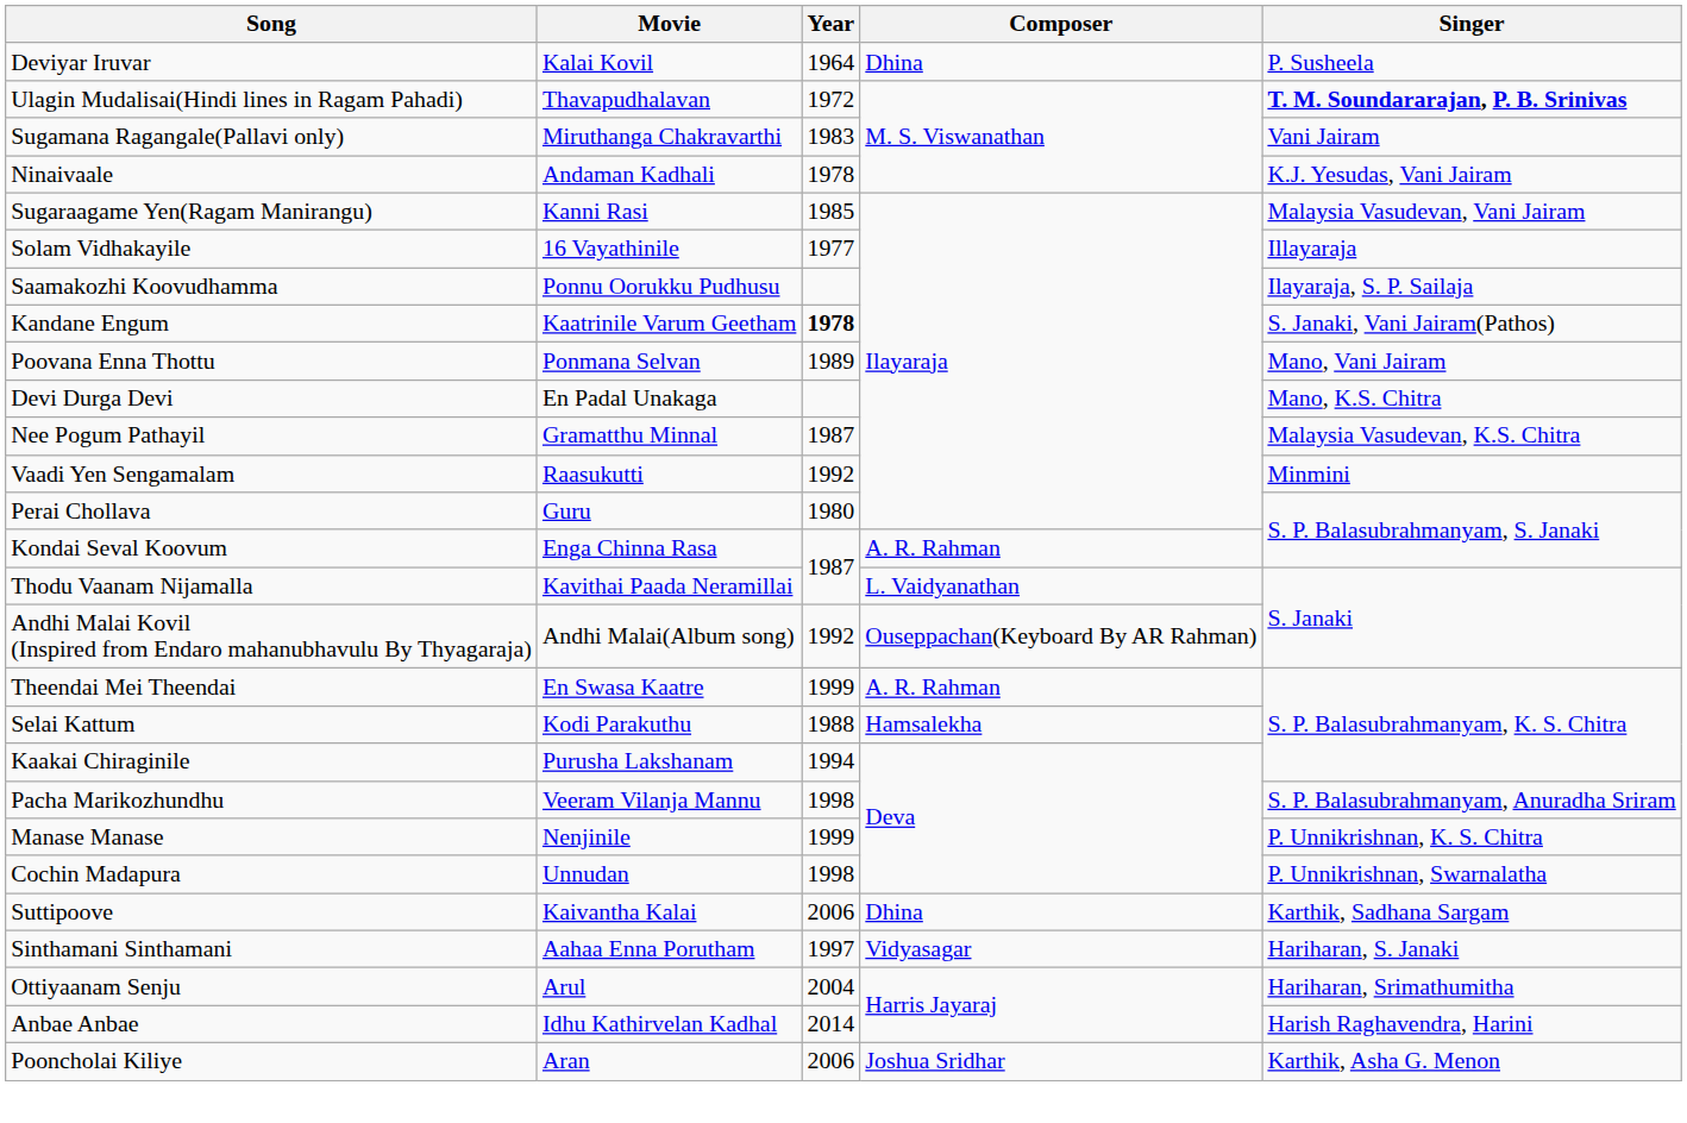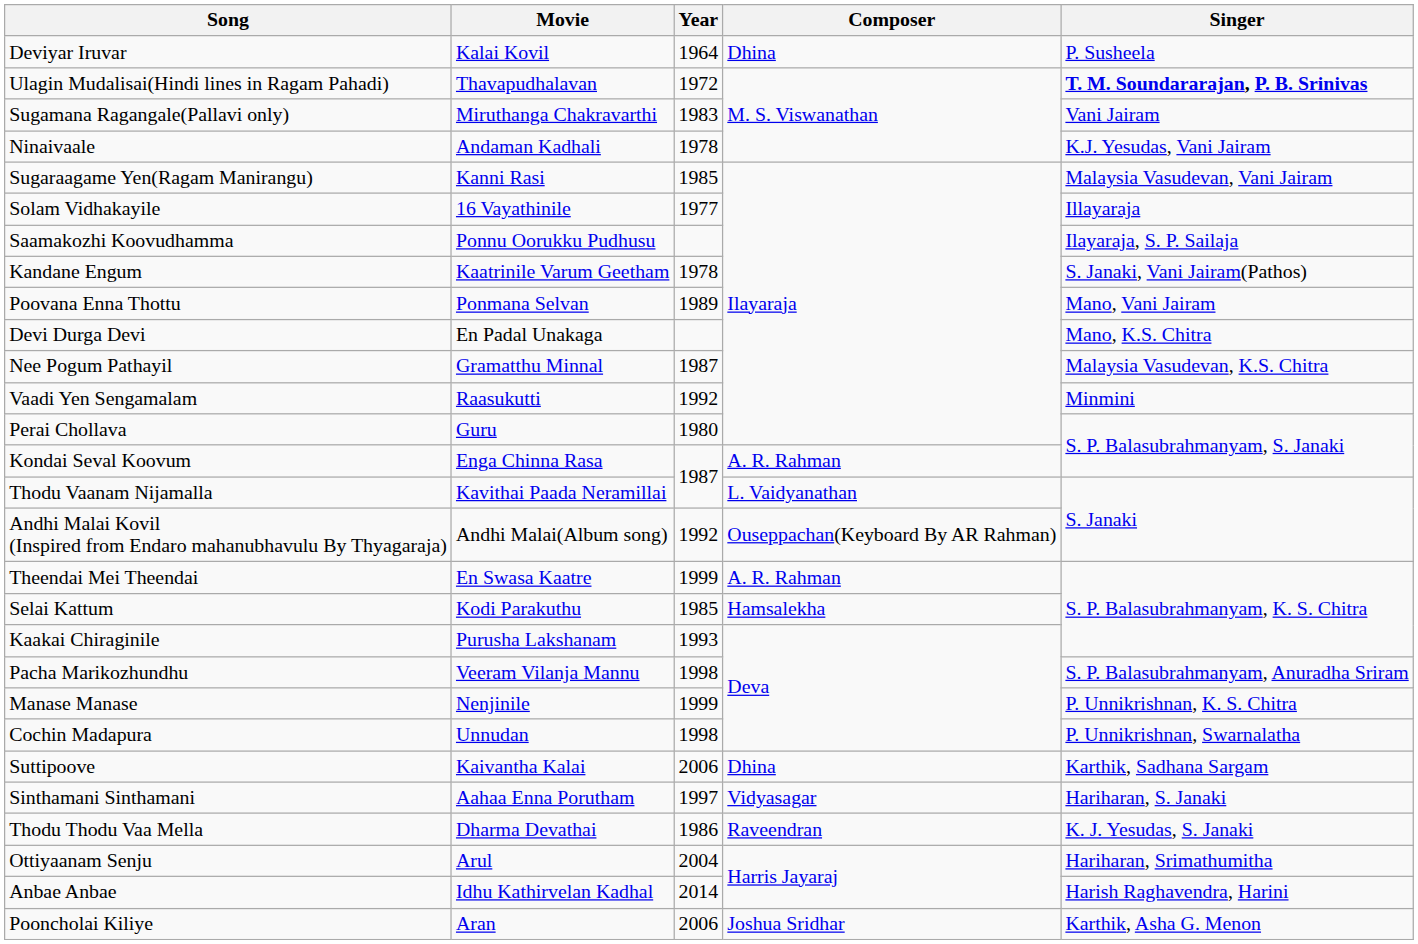 <table class="wikitable">
 <tr>
 <th>Song</th>
 <th>Movie</th>
 <th>Year</th>
 <th>Composer</th>
 <th>Singer</th>
 </tr>
 <tr>
 <td>Deviyar Iruvar</td>
 <td><a href='#'>Kalai Kovil</a></td>
 <td>1964</td>
 <td><a href='#'>Dhina</a></td>
 <td><a href='#'>P. Susheela</a></td>
 </tr>
 <tr>
 <td>Ulagin Mudalisai(Hindi lines in Ragam Pahadi)</td>
 <td><a href='#'>Thavapudhalavan</a></td>
 <td>1972</td>
 <td rowspan="3"><a href='#'>M. S. Viswanathan</a></td>
 <td><strong><a href='#'>T. M. Soundararajan</a>, <a href='#'>P. B. Srinivas</a></strong></td>
 </tr>
 <tr>
 <td>Sugamana Ragangale(Pallavi only)</td>
 <td><a href='#'>Miruthanga Chakravarthi</a></td>
 <td>1983</td>
 <td><a href='#'>Vani Jairam</a></td>
 </tr>
 <tr>
 <td>Ninaivaale</td>
 <td><a href='#'>Andaman Kadhali</a></td>
 <td>1978</td>
 <td><a href='#'>K.J. Yesudas</a>, <a href='#'>Vani Jairam</a></td>
 </tr>
 <tr>
 <td>Sugaraagame Yen(Ragam Manirangu)</td>
 <td><a href='#'>Kanni Rasi</a></td>
 <td>1985</td>
 <td rowspan=9><a href='#'>Ilayaraja</a></td>
 <td><a href='#'>Malaysia Vasudevan</a>, <a href='#'>Vani Jairam</a></td>
 </tr>
 <tr>
 <td>Solam Vidhakayile</td>
 <td><a href='#'>16 Vayathinile</a></td>
 <td>1977</td>
 <td><a href='#'>Illayaraja</a></td>
 </tr>
 <tr>
 <td>Saamakozhi Koovudhamma</td>
 <td><a href='#'>Ponnu Oorukku Pudhusu</a></td>
 <td></td>
 <td><a href='#'>Ilayaraja</a>, <a href='#'>S. P. Sailaja</a></td>
 </tr>
 <tr>
 <td>Kandane Engum</td>
 <td><a href='#'>Kaatrinile Varum Geetham</a></td>
-<td><strong>1978</strong></td>
+<td>1978</td>
 <td><a href='#'>S. Janaki</a>, <a href='#'>Vani Jairam</a>(Pathos)</td>
 </tr>
 <tr>
 <td>Poovana Enna Thottu</td>
 <td><a href='#'>Ponmana Selvan</a></td>
 <td>1989</td>
 <td><a href='#'>Mano</a>, <a href='#'>Vani Jairam</a></td>
 </tr>
 <tr>
 <td>Devi Durga Devi</td>
 <td>En Padal Unakaga</td>
 <td></td>
 <td><a href='#'>Mano</a>, <a href='#'>K.S. Chitra</a></td>
 </tr>
 <tr>
 <td>Nee Pogum Pathayil</td>
 <td><a href='#'>Gramatthu Minnal</a></td>
 <td>1987</td>
 <td><a href='#'>Malaysia Vasudevan</a>, <a href='#'>K.S. Chitra</a></td>
 </tr>
 <tr>
 <td>Vaadi Yen Sengamalam</td>
 <td><a href='#'>Raasukutti</a></td>
 <td>1992</td>
 <td><a href='#'>Minmini</a></td>
 </tr>
 <tr>
 <td>Perai Chollava</td>
 <td><a href='#'>Guru</a></td>
 <td>1980</td>
 <td rowspan=2><a href='#'>S. P. Balasubrahmanyam</a>, <a href='#'>S. Janaki</a></td>
 </tr>
 <tr>
 <td>Kondai Seval Koovum</td>
 <td><a href='#'>Enga Chinna Rasa</a></td>
 <td rowspan=2>1987</td>
 <td><a href='#'>A. R. Rahman</a></td>
 </tr>
 <tr>
 <td>Thodu Vaanam Nijamalla</td>
 <td><a href='#'>Kavithai Paada Neramillai</a></td>
 <td><a href='#'>L. Vaidyanathan</a></td>
 <td rowspan=2><a href='#'>S. Janaki</a></td>
 </tr>
 <tr>
 <td>Andhi Malai Kovil<br>(Inspired from Endaro mahanubhavulu By Thyagaraja)</td>
 <td>Andhi Malai(Album song)</td>
 <td>1992</td>
 <td><a href='#'>Ouseppachan</a>(Keyboard By AR Rahman)</td>
 </tr>
 <tr>
 <td>Theendai Mei Theendai</td>
 <td><a href='#'>En Swasa Kaatre</a></td>
 <td>1999</td>
 <td><a href='#'>A. R. Rahman</a></td>
 <td rowspan="3"><a href='#'>S. P. Balasubrahmanyam</a>, <a href='#'>K. S. Chitra</a></td>
 </tr>
 <tr>
 <td>Selai Kattum</td>
 <td><a href='#'>Kodi Parakuthu</a></td>
-<td>1988</td>
+<td>1985</td>
 <td><a href='#'>Hamsalekha</a></td>
 </tr>
 <tr>
 <td>Kaakai Chiraginile</td>
 <td><a href='#'>Purusha Lakshanam</a></td>
-<td>1994</td>
+<td>1993</td>
 <td rowspan="4"><a href='#'>Deva</a></td>
 </tr>
 <tr>
 <td>Pacha Marikozhundhu</td>
 <td><a href='#'>Veeram Vilanja Mannu</a></td>
 <td>1998</td>
 <td><a href='#'>S. P. Balasubrahmanyam</a>, <a href='#'>Anuradha Sriram</a></td>
 </tr>
 <tr>
 <td>Manase Manase</td>
 <td><a href='#'>Nenjinile</a></td>
 <td>1999</td>
 <td><a href='#'>P. Unnikrishnan</a>, <a href='#'>K. S. Chitra</a></td>
 </tr>
 <tr>
 <td>Cochin Madapura</td>
 <td><a href='#'>Unnudan</a></td>
 <td>1998</td>
 <td><a href='#'>P. Unnikrishnan</a>, <a href='#'>Swarnalatha</a></td>
 </tr>
 <tr>
 <td>Suttipoove</td>
 <td><a href='#'>Kaivantha Kalai</a></td>
 <td>2006</td>
 <td><a href='#'>Dhina</a></td>
 <td><a href='#'>Karthik</a>, <a href='#'>Sadhana Sargam</a></td>
 </tr>
 <tr>
 <td>Sinthamani Sinthamani</td>
 <td><a href='#'>Aahaa Enna Porutham</a></td>
 <td>1997</td>
 <td><a href='#'>Vidyasagar</a></td>
 <td><a href='#'>Hariharan</a>, <a href='#'>S. Janaki</a></td>
 </tr>
 <tr>
+<td>Thodu Thodu Vaa Mella</td>
+<td><a href='#'>Dharma Devathai</a></td>
+<td>1986</td>
+<td><a href='#'>Raveendran</a></td>
+<td><a href='#'>K. J. Yesudas</a>, <a href='#'>S. Janaki</a></td>
+</tr>
+<tr>
 <td>Ottiyaanam Senju</td>
 <td><a href='#'>Arul</a></td>
 <td>2004</td>
 <td rowspan=2><a href='#'>Harris Jayaraj</a></td>
 <td><a href='#'>Hariharan</a>, <a href='#'>Srimathumitha</a></td>
 </tr>
 <tr>
 <td>Anbae Anbae</td>
 <td><a href='#'>Idhu Kathirvelan Kadhal</a></td>
 <td>2014</td>
 <td><a href='#'>Harish Raghavendra</a>, <a href='#'>Harini</a></td>
 </tr>
 <tr>
 <td>Pooncholai Kiliye</td>
 <td><a href='#'>Aran</a></td>
 <td>2006</td>
 <td><a href='#'>Joshua Sridhar</a></td>
 <td><a href='#'>Karthik</a>, <a href='#'>Asha G. Menon</a></td>
 </tr>
 </table>
